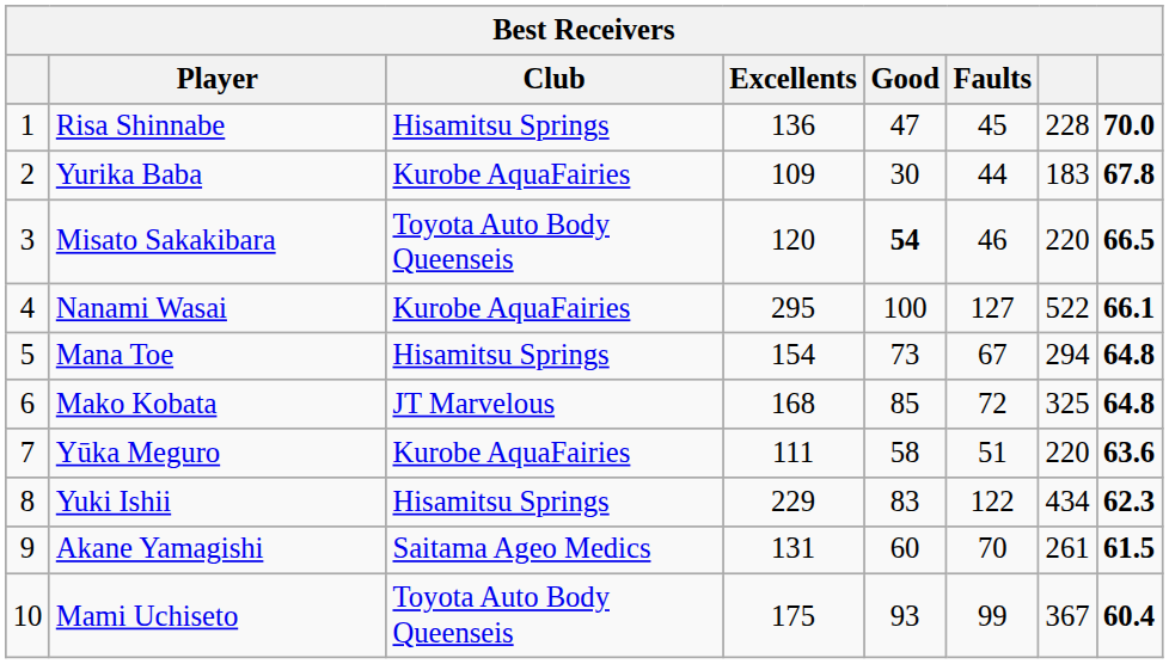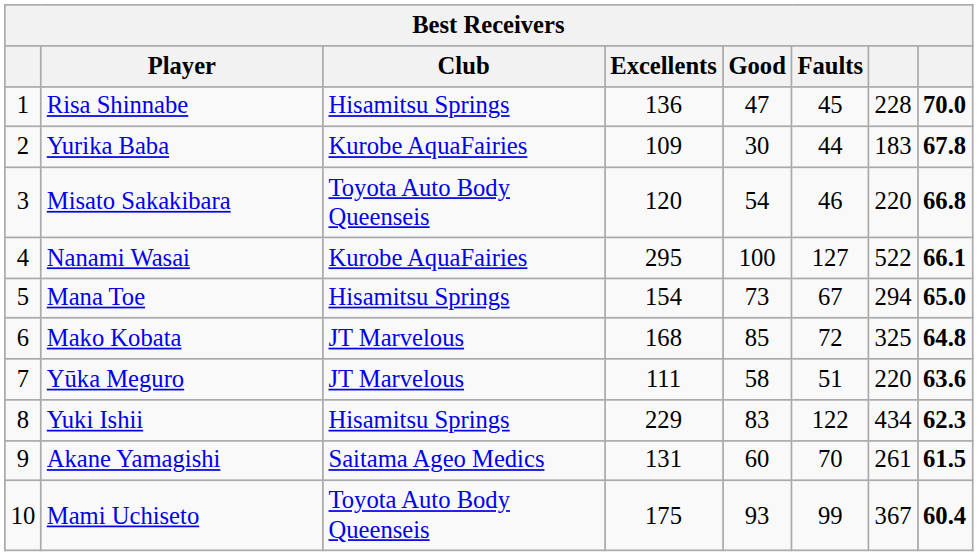 <table class="wikitable sortable" style=font-size:90%>
 <tr>
 <th colspan=8>Best Receivers</th>
 </tr>
 <tr>
 <th></th>
 <th width=158>Player</th>
 <th width=158>Club</th>
 <th width=20>Excellents</th>
 <th width=20>Good</th>
 <th width=20>Faults</th>
 <th width=20></th>
 <th width=20></th>
 </tr>
 <tr>
 <td align=center>1</td>
 <td> <a href='#'>Risa Shinnabe</a></td>
 <td><a href='#'>Hisamitsu Springs</a></td>
 <td align=center>136</td>
 <td align=center>47</td>
 <td align=center>45</td>
 <td align=center>228</td>
 <td align=center><strong>70.0</strong></td>
 </tr>
 <tr>
 <td align=center>2</td>
 <td> <a href='#'>Yurika Baba</a></td>
 <td><a href='#'>Kurobe AquaFairies</a></td>
 <td align=center>109</td>
 <td align=center>30</td>
 <td align=center>44</td>
 <td align=center>183</td>
 <td align=center><strong>67.8</strong></td>
 </tr>
 <tr>
 <td align=center>3</td>
 <td> <a href='#'>Misato Sakakibara</a></td>
 <td><a href='#'>Toyota Auto Body Queenseis</a></td>
 <td align=center>120</td>
-<td align=center><strong>54</strong></td>
+<td align=center>54</td>
 <td align=center>46</td>
 <td align=center>220</td>
-<td align=center><strong>66.5</strong></td>
+<td align=center><strong>66.8</strong></td>
 </tr>
 <tr>
 <td align=center>4</td>
 <td> <a href='#'>Nanami Wasai</a></td>
 <td><a href='#'>Kurobe AquaFairies</a></td>
 <td align=center>295</td>
 <td align=center>100</td>
 <td align=center>127</td>
 <td align=center>522</td>
 <td align=center><strong>66.1</strong></td>
 </tr>
 <tr>
 <td align=center>5</td>
 <td> <a href='#'>Mana Toe</a></td>
 <td><a href='#'>Hisamitsu Springs</a></td>
 <td align=center>154</td>
 <td align=center>73</td>
 <td align=center>67</td>
 <td align=center>294</td>
-<td align=center><strong>64.8</strong></td>
+<td align=center><strong>65.0</strong></td>
 </tr>
 <tr>
 <td align=center>6</td>
 <td> <a href='#'>Mako Kobata</a></td>
 <td><a href='#'>JT Marvelous</a></td>
 <td align=center>168</td>
 <td align=center>85</td>
 <td align=center>72</td>
 <td align=center>325</td>
 <td align=center><strong>64.8</strong></td>
 </tr>
 <tr>
 <td align=center>7</td>
 <td> <a href='#'>Yūka Meguro</a></td>
-<td><a href='#'>Kurobe AquaFairies</a></td>
+<td><a href='#'>JT Marvelous</a></td>
 <td align=center>111</td>
 <td align=center>58</td>
 <td align=center>51</td>
 <td align=center>220</td>
 <td align=center><strong>63.6</strong></td>
 </tr>
 <tr>
 <td align=center>8</td>
 <td> <a href='#'>Yuki Ishii</a></td>
 <td><a href='#'>Hisamitsu Springs</a></td>
 <td align=center>229</td>
 <td align=center>83</td>
 <td align=center>122</td>
 <td align=center>434</td>
 <td align=center><strong>62.3</strong></td>
 </tr>
 <tr>
 <td align=center>9</td>
 <td> <a href='#'>Akane Yamagishi</a></td>
 <td><a href='#'>Saitama Ageo Medics</a></td>
 <td align=center>131</td>
 <td align=center>60</td>
 <td align=center>70</td>
 <td align=center>261</td>
 <td align=center><strong>61.5</strong></td>
 </tr>
 <tr>
 <td align=center>10</td>
 <td> <a href='#'>Mami Uchiseto</a></td>
 <td><a href='#'>Toyota Auto Body Queenseis</a></td>
 <td align=center>175</td>
 <td align=center>93</td>
 <td align=center>99</td>
 <td align=center>367</td>
 <td align=center><strong>60.4</strong></td>
 </tr>
 </table>
